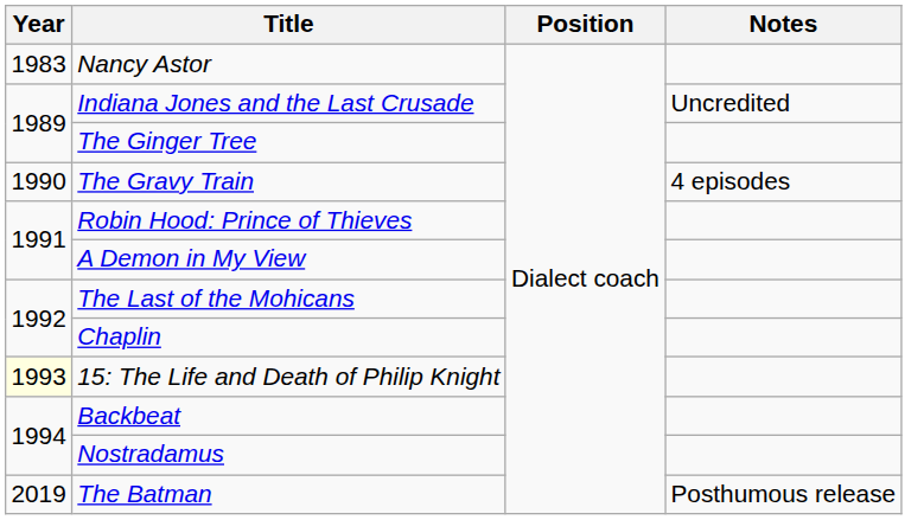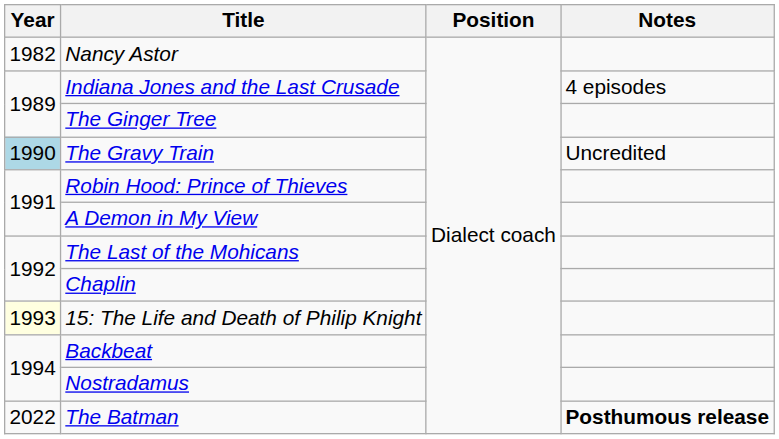 <table class="wikitable">
 <tr>
 <th>Year</th>
 <th>Title</th>
 <th>Position</th>
 <th>Notes</th>
 </tr>
 <tr>
-<td>1983</td>
+<td>1982</td>
 <td><em>Nancy Astor</em></td>
 <td rowspan="12">Dialect coach</td>
 <td></td>
 </tr>
 <tr>
 <td rowspan="2">1989</td>
 <td><em><a href='#'>Indiana Jones and the Last Crusade</a></em></td>
-<td>Uncredited</td>
+<td>4 episodes</td>
 </tr>
 <tr>
 <td><em><a href='#'>The Ginger Tree</a></em></td>
 <td></td>
 </tr>
 <tr>
-<td>1990</td>
+<td style="background: lightblue;">1990</td>
 <td><em><a href='#'>The Gravy Train</a></em></td>
-<td>4 episodes</td>
+<td>Uncredited</td>
 </tr>
 <tr>
 <td rowspan="2">1991</td>
 <td><em><a href='#'>Robin Hood: Prince of Thieves</a></em></td>
 <td></td>
 </tr>
 <tr>
 <td><em><a href='#'>A Demon in My View</a></em></td>
 <td></td>
 </tr>
 <tr>
 <td rowspan="2">1992</td>
 <td><em><a href='#'>The Last of the Mohicans</a></em></td>
 <td></td>
 </tr>
 <tr>
 <td><em><a href='#'>Chaplin</a></em></td>
 <td></td>
 </tr>
 <tr>
 <td style="background: lightyellow;">1993</td>
 <td><em>15: The Life and Death of Philip Knight</em></td>
 <td></td>
 </tr>
 <tr>
 <td rowspan="2">1994</td>
 <td><em><a href='#'>Backbeat</a></em></td>
 <td></td>
 </tr>
 <tr>
 <td><em><a href='#'>Nostradamus</a></em></td>
 <td></td>
 </tr>
 <tr>
-<td>2019</td>
+<td>2022</td>
 <td><em><a href='#'>The Batman</a></em></td>
-<td>Posthumous release</td>
+<td><strong>Posthumous release</strong></td>
 </tr>
 </table>
